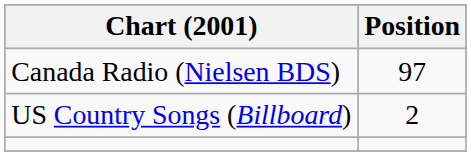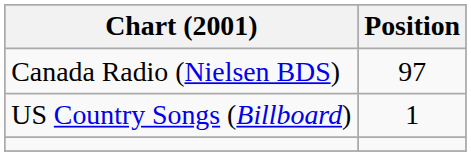 <table class="wikitable sortable plainrowheaders">
 <tr>
 <th>Chart (2001)</th>
 <th>Position</th>
 </tr>
 <tr>
 <td>Canada Radio (<a href='#'>Nielsen BDS</a>)</td>
 <td align="center">97</td>
 </tr>
 <tr>
 <td>US <a href='#'>Country Songs</a> (<em><a href='#'>Billboard</a></em>)</td>
-<td align="center">2</td>
+<td align="center">1</td>
 </tr>
 <tr>
 <td> </td>
 </tr>
 </table>
